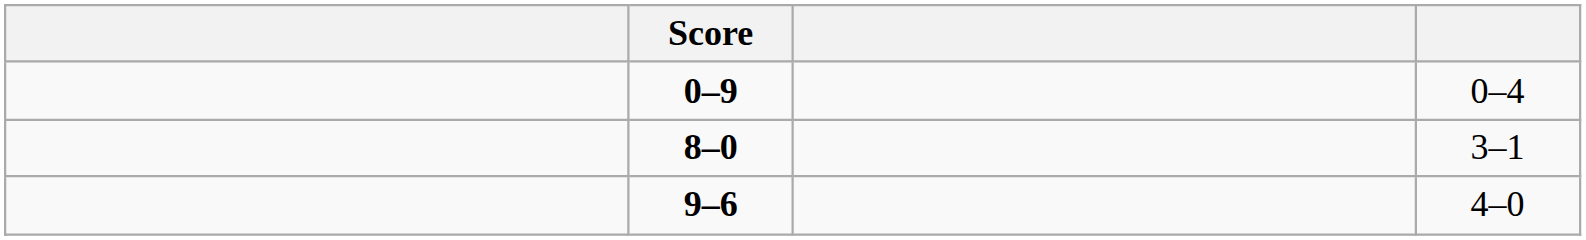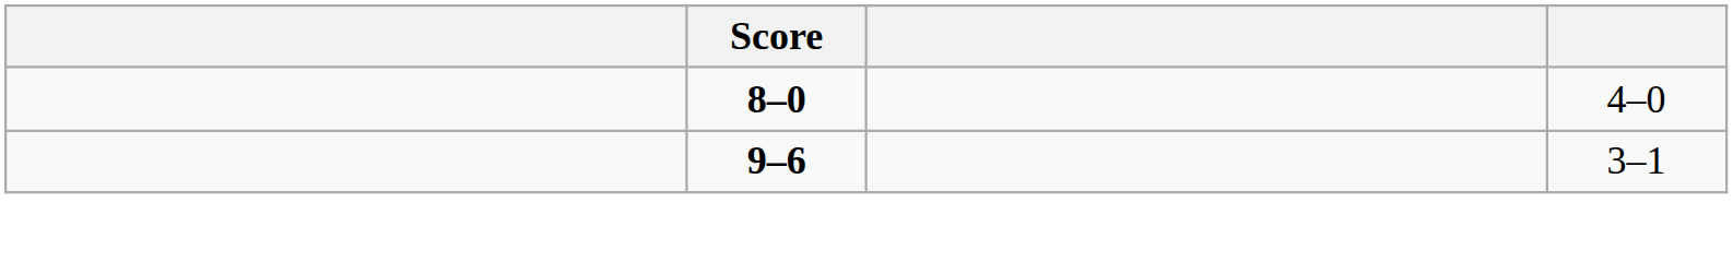 <table class="wikitable" style="text-align: center; ">
 <tr>
 <th align="right" width="270"></th>
 <th width="65">Score</th>
 <th align="left" width="270"></th>
 <th width="65"></th>
 </tr>
 <tr>
-<td align="left"></td>
-<td><strong>0–9</strong></td>
-<td align="left"><strong></strong></td>
-<td>0–4 <strong></strong></td>
-</tr>
-<tr>
 <td align="left"><strong></strong></td>
 <td><strong>8–0</strong></td>
 <td align="left"></td>
-<td>3–1 <strong></strong></td>
+<td>4–0 <strong></strong></td>
 </tr>
 <tr>
 <td align="left"><strong></strong></td>
 <td><strong>9–6</strong></td>
 <td align="left"></td>
-<td>4–0 <strong></strong></td>
+<td>3–1 <strong></strong></td>
 </tr>
 </table>
